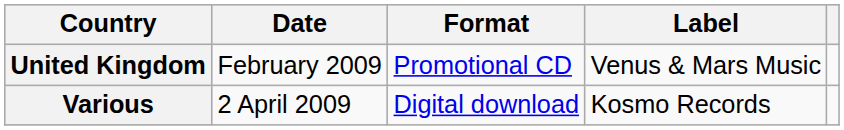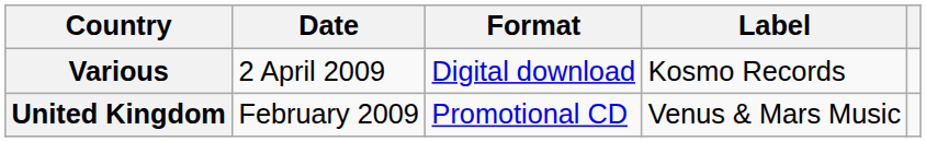 <table class="wikitable sortable plainrowheaders">
 <tr>
 <th scope="col">Country</th>
 <th scope="col">Date</th>
 <th scope="col">Format</th>
 <th scope="col">Label</th>
 <th scope="col" class="unsortable"></th>
 </tr>
 <tr>
+<th scope="row">Various</th>
+<td>2 April 2009</td>
+<td><a href='#'>Digital download</a></td>
+<td>Kosmo Records</td>
+<td></td>
+</tr>
+<tr>
 <th scope="row">United Kingdom</th>
 <td>February 2009</td>
 <td><a href='#'>Promotional CD</a></td>
 <td>Venus & Mars Music</td>
 <td></td>
 </tr>
-<tr>
-<th scope="row">Various</th>
-<td>2 April 2009</td>
-<td><a href='#'>Digital download</a></td>
-<td>Kosmo Records</td>
-<td></td>
-</tr>
 </table>
